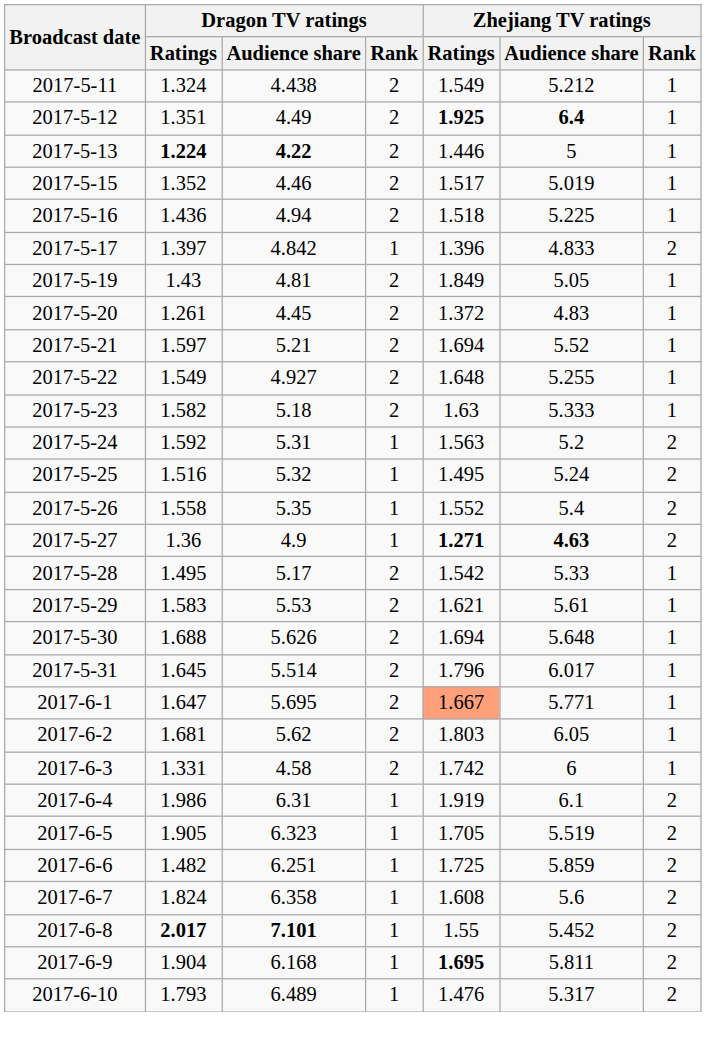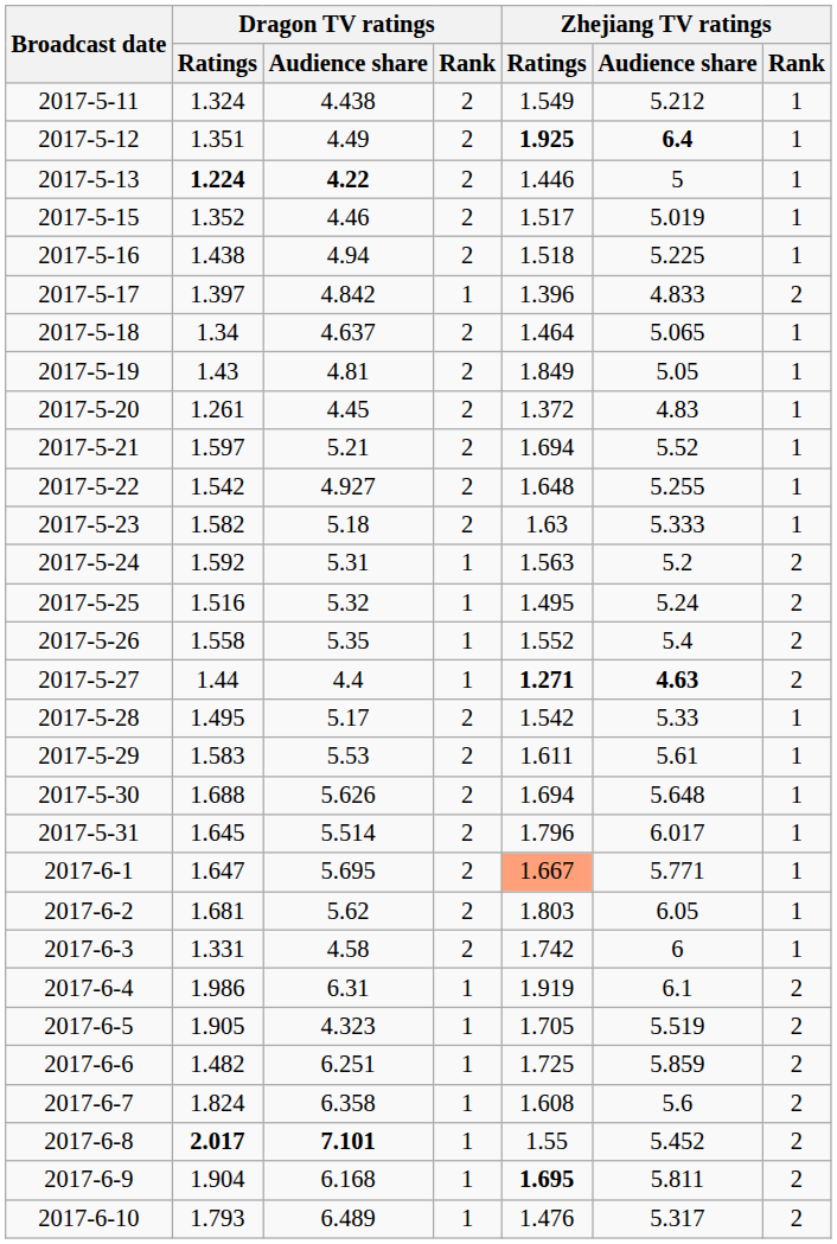 <table class="wikitable sortable mw-collapsible mw-collapsed jquery-tablesorter" style="text-align:center">
 <tr>
 <th colspan="1" rowspan="2">Broadcast date</th>
 <th colspan="3">Dragon TV ratings</th>
 <th colspan="3">Zhejiang TV ratings</th>
 </tr>
 <tr>
 <th>Ratings</th>
 <th>Audience share</th>
 <th>Rank</th>
 <th>Ratings</th>
 <th>Audience share</th>
 <th>Rank</th>
 </tr>
 <tr>
 <td>2017-5-11</td>
 <td>1.324</td>
 <td>4.438</td>
 <td>2</td>
 <td>1.549</td>
 <td>5.212</td>
 <td>1</td>
 </tr>
 <tr>
 <td>2017-5-12</td>
 <td>1.351</td>
 <td>4.49</td>
 <td>2</td>
 <td><strong><span>1.925</span></strong></td>
 <td><strong><span>6.4</span></strong></td>
 <td>1</td>
 </tr>
 <tr>
 <td>2017-5-13</td>
 <td><strong><span>1.224</span></strong></td>
 <td><strong><span>4.22</span></strong></td>
 <td>2</td>
 <td>1.446</td>
 <td>5</td>
 <td>1</td>
 </tr>
 <tr>
 <td>2017-5-15</td>
 <td>1.352</td>
 <td>4.46</td>
 <td>2</td>
 <td>1.517</td>
 <td>5.019</td>
 <td>1</td>
 </tr>
 <tr>
 <td>2017-5-16</td>
-<td>1.436</td>
+<td>1.438</td>
 <td>4.94</td>
 <td>2</td>
 <td>1.518</td>
 <td>5.225</td>
 <td>1</td>
 </tr>
 <tr>
 <td>2017-5-17</td>
 <td>1.397</td>
 <td>4.842</td>
 <td>1</td>
 <td>1.396</td>
 <td>4.833</td>
 <td>2</td>
+</tr>
+<tr>
+<td>2017-5-18</td>
+<td>1.34</td>
+<td>4.637</td>
+<td>2</td>
+<td>1.464</td>
+<td>5.065</td>
+<td>1</td>
 </tr>
 <tr>
 <td>2017-5-19</td>
 <td>1.43</td>
 <td>4.81</td>
 <td>2</td>
 <td>1.849</td>
 <td>5.05</td>
 <td>1</td>
 </tr>
 <tr>
 <td>2017-5-20</td>
 <td>1.261</td>
 <td>4.45</td>
 <td>2</td>
 <td>1.372</td>
 <td>4.83</td>
 <td>1</td>
 </tr>
 <tr>
 <td>2017-5-21</td>
 <td>1.597</td>
 <td>5.21</td>
 <td>2</td>
 <td>1.694</td>
 <td>5.52</td>
 <td>1</td>
 </tr>
 <tr>
 <td>2017-5-22</td>
-<td>1.549</td>
+<td>1.542</td>
 <td>4.927</td>
 <td>2</td>
 <td>1.648</td>
 <td>5.255</td>
 <td>1</td>
 </tr>
 <tr>
 <td>2017-5-23</td>
 <td>1.582</td>
 <td>5.18</td>
 <td>2</td>
 <td>1.63</td>
 <td>5.333</td>
 <td>1</td>
 </tr>
 <tr>
 <td>2017-5-24</td>
 <td>1.592</td>
 <td>5.31</td>
 <td>1</td>
 <td>1.563</td>
 <td>5.2</td>
 <td>2</td>
 </tr>
 <tr>
 <td>2017-5-25</td>
 <td>1.516</td>
 <td>5.32</td>
 <td>1</td>
 <td>1.495</td>
 <td>5.24</td>
 <td>2</td>
 </tr>
 <tr>
 <td>2017-5-26</td>
 <td>1.558</td>
 <td>5.35</td>
 <td>1</td>
 <td>1.552</td>
 <td>5.4</td>
 <td>2</td>
 </tr>
 <tr>
 <td>2017-5-27</td>
-<td>1.36</td>
-<td>4.9</td>
+<td>1.44</td>
+<td>4.4</td>
 <td>1</td>
 <td><strong><span>1.271</span></strong></td>
 <td><strong><span>4.63</span></strong></td>
 <td>2</td>
 </tr>
 <tr>
 <td>2017-5-28</td>
 <td>1.495</td>
 <td>5.17</td>
 <td>2</td>
 <td>1.542</td>
 <td>5.33</td>
 <td>1</td>
 </tr>
 <tr>
 <td>2017-5-29</td>
 <td>1.583</td>
 <td>5.53</td>
 <td>2</td>
-<td>1.621</td>
+<td>1.611</td>
 <td>5.61</td>
 <td>1</td>
 </tr>
 <tr>
 <td>2017-5-30</td>
 <td>1.688</td>
 <td>5.626</td>
 <td>2</td>
 <td>1.694</td>
 <td>5.648</td>
 <td>1</td>
 </tr>
 <tr>
 <td>2017-5-31</td>
 <td>1.645</td>
 <td>5.514</td>
 <td>2</td>
 <td>1.796</td>
 <td>6.017</td>
 <td>1</td>
 </tr>
 <tr>
 <td>2017-6-1</td>
 <td>1.647</td>
 <td>5.695</td>
 <td>2</td>
 <td style="background: lightsalmon;">1.667</td>
 <td>5.771</td>
 <td>1</td>
 </tr>
 <tr>
 <td>2017-6-2</td>
 <td>1.681</td>
 <td>5.62</td>
 <td>2</td>
 <td>1.803</td>
 <td>6.05</td>
 <td>1</td>
 </tr>
 <tr>
 <td>2017-6-3</td>
 <td>1.331</td>
 <td>4.58</td>
 <td>2</td>
 <td>1.742</td>
 <td>6</td>
 <td>1</td>
 </tr>
 <tr>
 <td>2017-6-4</td>
 <td>1.986</td>
 <td>6.31</td>
 <td>1</td>
 <td>1.919</td>
 <td>6.1</td>
 <td>2</td>
 </tr>
 <tr>
 <td>2017-6-5</td>
 <td>1.905</td>
-<td>6.323</td>
+<td>4.323</td>
 <td>1</td>
 <td>1.705</td>
 <td>5.519</td>
 <td>2</td>
 </tr>
 <tr>
 <td>2017-6-6</td>
 <td>1.482</td>
 <td>6.251</td>
 <td>1</td>
 <td>1.725</td>
 <td>5.859</td>
 <td>2</td>
 </tr>
 <tr>
 <td>2017-6-7</td>
 <td>1.824</td>
 <td>6.358</td>
 <td>1</td>
 <td>1.608</td>
 <td>5.6</td>
 <td>2</td>
 </tr>
 <tr>
 <td>2017-6-8</td>
 <td><strong><span>2.017</span></strong></td>
 <td><strong><span>7.101</span></strong></td>
 <td>1</td>
 <td>1.55</td>
 <td>5.452</td>
 <td>2</td>
 </tr>
 <tr>
 <td>2017-6-9</td>
 <td>1.904</td>
 <td>6.168</td>
 <td>1</td>
 <td><strong>1.695</strong></td>
 <td>5.811</td>
 <td>2</td>
 </tr>
 <tr>
 <td>2017-6-10</td>
 <td>1.793</td>
 <td>6.489</td>
 <td>1</td>
 <td>1.476</td>
 <td>5.317</td>
 <td>2</td>
 </tr>
 </table>
